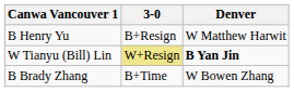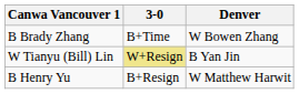 <table class="wikitable">
 <tr>
 <th>Canwa Vancouver 1</th>
 <th>3-0</th>
 <th>Denver</th>
 </tr>
 <tr>
+<td>B Brady Zhang</td>
+<td>B+Time</td>
+<td>W Bowen Zhang</td>
+</tr>
+<tr>
+<td>W Tianyu (Bill) Lin</td>
+<td style="background: khaki;">W+Resign</td>
+<td>B Yan Jin</td>
+</tr>
+<tr>
 <td>B Henry Yu</td>
 <td>B+Resign</td>
 <td>W Matthew Harwit</td>
 </tr>
-<tr>
-<td>W Tianyu (Bill) Lin</td>
-<td style="background: khaki;">W+Resign</td>
-<td><strong>B Yan Jin</strong></td>
-</tr>
-<tr>
-<td>B Brady Zhang</td>
-<td>B+Time</td>
-<td>W Bowen Zhang</td>
-</tr>
 </table>
